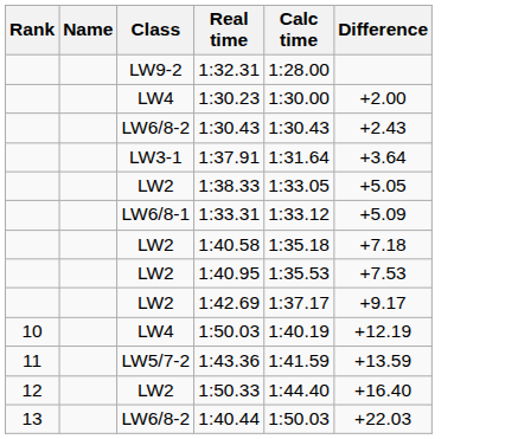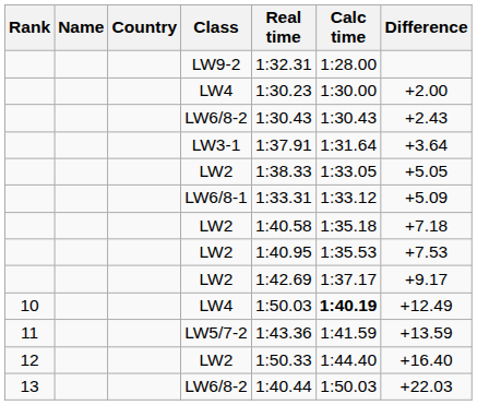 <table class="wikitable sortable" style="text-align:center">
 <tr>
 <th>Rank</th>
 <th>Name</th>
+<th>Country</th>
 <th>Class</th>
 <th>Real<br>time</th>
 <th>Calc<br>time</th>
 <th Class="unsortable">Difference</th>
 </tr>
 <tr>
 <td></td>
+<td align=left></td>
 <td align=left></td>
 <td>LW9-2</td>
 <td>1:32.31</td>
 <td>1:28.00</td>
 <td></td>
 </tr>
 <tr>
 <td></td>
 <td align=left></td>
+<td align=left></td>
 <td>LW4</td>
 <td>1:30.23</td>
 <td>1:30.00</td>
 <td>+2.00</td>
 </tr>
 <tr>
 <td></td>
+<td align=left></td>
 <td align=left></td>
 <td>LW6/8-2</td>
 <td>1:30.43</td>
 <td>1:30.43</td>
 <td>+2.43</td>
 </tr>
 <tr>
 <td></td>
 <td align=left></td>
+<td align=left></td>
 <td>LW3-1</td>
 <td>1:37.91</td>
 <td>1:31.64</td>
 <td>+3.64</td>
 </tr>
 <tr>
 <td></td>
+<td align=left></td>
 <td align=left></td>
 <td>LW2</td>
 <td>1:38.33</td>
 <td>1:33.05</td>
 <td>+5.05</td>
 </tr>
 <tr>
 <td></td>
 <td align=left></td>
+<td align=left></td>
 <td>LW6/8-1</td>
 <td>1:33.31</td>
 <td>1:33.12</td>
 <td>+5.09</td>
 </tr>
 <tr>
 <td></td>
+<td align=left></td>
 <td align=left></td>
 <td>LW2</td>
 <td>1:40.58</td>
 <td>1:35.18</td>
 <td>+7.18</td>
 </tr>
 <tr>
 <td></td>
 <td align=left></td>
+<td align=left></td>
 <td>LW2</td>
 <td>1:40.95</td>
 <td>1:35.53</td>
 <td>+7.53</td>
 </tr>
 <tr>
 <td></td>
+<td align=left></td>
 <td align=left></td>
 <td>LW2</td>
 <td>1:42.69</td>
 <td>1:37.17</td>
 <td>+9.17</td>
 </tr>
 <tr>
 <td>10</td>
 <td align=left></td>
+<td align=left></td>
 <td>LW4</td>
 <td>1:50.03</td>
-<td>1:40.19</td>
-<td>+12.19</td>
+<td><strong>1:40.19</strong></td>
+<td>+12.49</td>
 </tr>
 <tr>
 <td>11</td>
+<td align=left></td>
 <td align=left></td>
 <td>LW5/7-2</td>
 <td>1:43.36</td>
 <td>1:41.59</td>
 <td>+13.59</td>
 </tr>
 <tr>
 <td>12</td>
 <td align=left></td>
+<td align=left></td>
 <td>LW2</td>
 <td>1:50.33</td>
 <td>1:44.40</td>
 <td>+16.40</td>
 </tr>
 <tr>
 <td>13</td>
 <td align=left></td>
+<td align=left></td>
 <td>LW6/8-2</td>
 <td>1:40.44</td>
 <td>1:50.03</td>
 <td>+22.03</td>
 </tr>
 </table>
